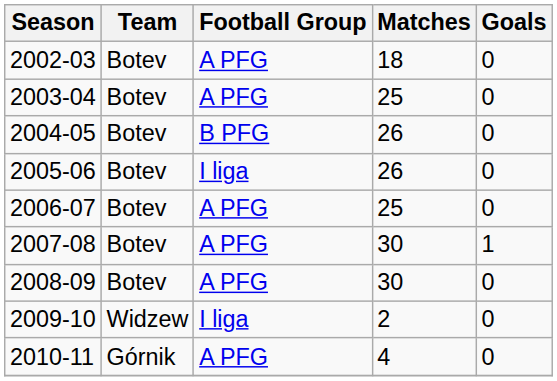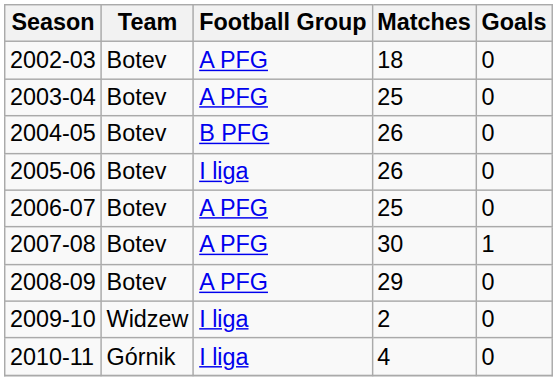 <table class="wikitable">
 <tr>
 <th>Season</th>
 <th>Team</th>
 <th>Football Group</th>
 <th>Matches</th>
 <th>Goals</th>
 </tr>
 <tr>
 <td>2002-03</td>
 <td>Botev</td>
 <td><a href='#'>A PFG</a></td>
 <td>18</td>
 <td>0</td>
 </tr>
 <tr>
 <td>2003-04</td>
 <td>Botev</td>
 <td><a href='#'>A PFG</a></td>
 <td>25</td>
 <td>0</td>
 </tr>
 <tr>
 <td>2004-05</td>
 <td>Botev</td>
 <td><a href='#'>B PFG</a></td>
 <td>26</td>
 <td>0</td>
 </tr>
 <tr>
 <td>2005-06</td>
 <td>Botev</td>
 <td><a href='#'>I liga</a></td>
 <td>26</td>
 <td>0</td>
 </tr>
 <tr>
 <td>2006-07</td>
 <td>Botev</td>
 <td><a href='#'>A PFG</a></td>
 <td>25</td>
 <td>0</td>
 </tr>
 <tr>
 <td>2007-08</td>
 <td>Botev</td>
 <td><a href='#'>A PFG</a></td>
 <td>30</td>
 <td>1</td>
 </tr>
 <tr>
 <td>2008-09</td>
 <td>Botev</td>
 <td><a href='#'>A PFG</a></td>
-<td>30</td>
+<td>29</td>
 <td>0</td>
 </tr>
 <tr>
 <td>2009-10</td>
 <td>Widzew</td>
 <td><a href='#'>I liga</a></td>
 <td>2</td>
 <td>0</td>
 </tr>
 <tr>
 <td>2010-11</td>
 <td>Górnik</td>
-<td><a href='#'>A PFG</a></td>
+<td><a href='#'>I liga</a></td>
 <td>4</td>
 <td>0</td>
 </tr>
 <tr>
 </tr>
 </table>
